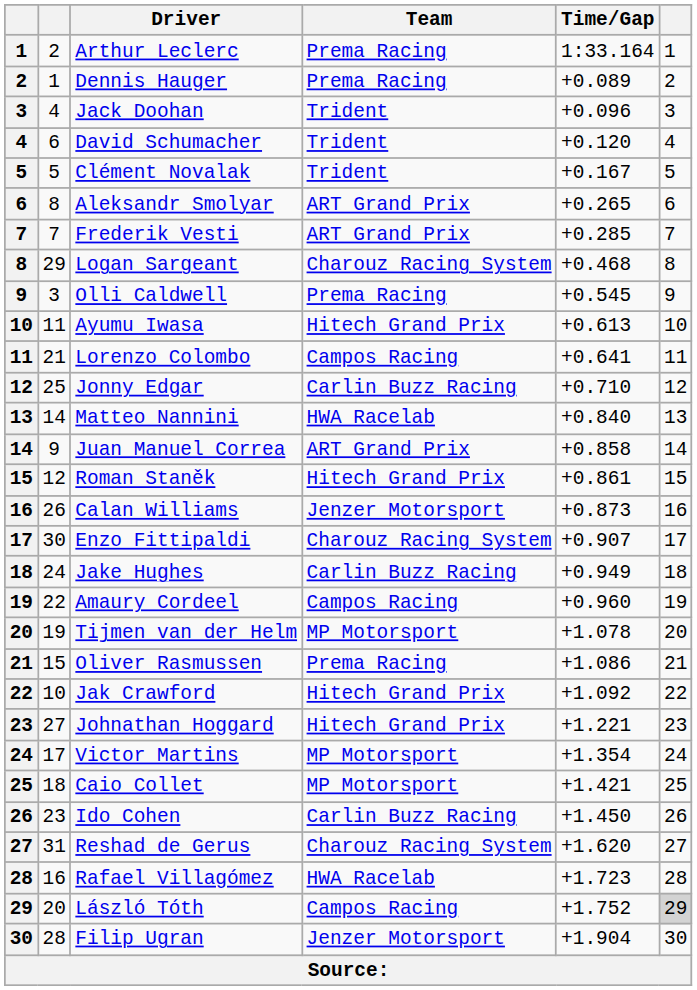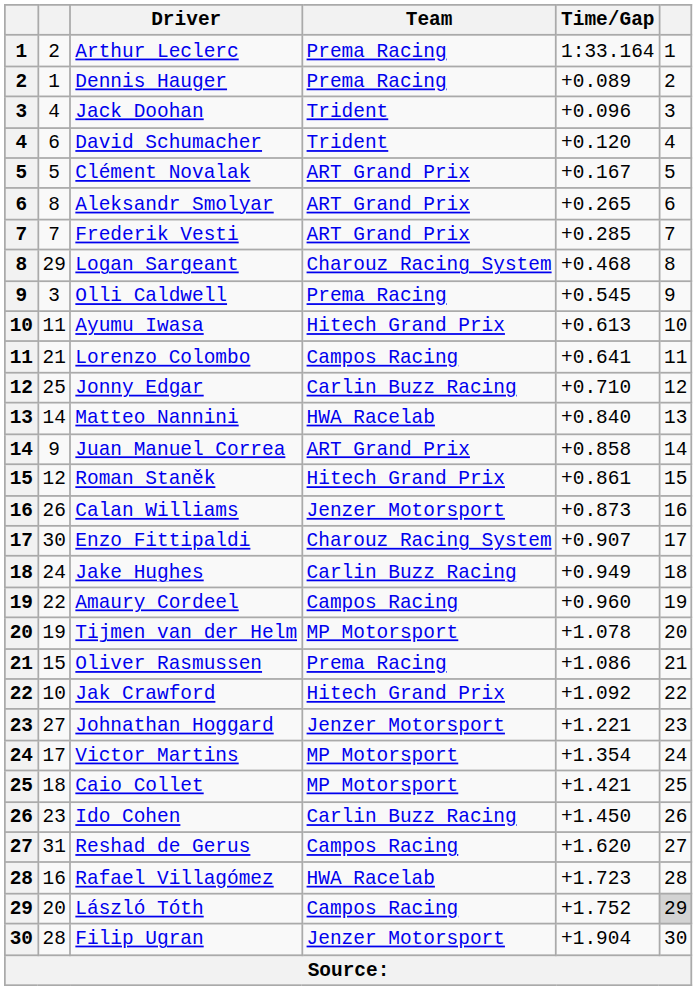 <table class="wikitable" style="font-size:85%">
 <tr>
 <th></th>
 <th></th>
 <th>Driver</th>
 <th>Team</th>
 <th>Time/Gap</th>
 <th></th>
 </tr>
 <tr>
 <th>1</th>
 <td align="center">2</td>
 <td> <a href='#'>Arthur Leclerc</a></td>
 <td><a href='#'>Prema Racing</a></td>
 <td>1:33.164</td>
 <td>1</td>
 </tr>
 <tr>
 <th>2</th>
 <td align="center">1</td>
 <td> <a href='#'>Dennis Hauger</a></td>
 <td><a href='#'>Prema Racing</a></td>
 <td>+0.089</td>
 <td>2</td>
 </tr>
 <tr>
 <th>3</th>
 <td align="center">4</td>
 <td> <a href='#'>Jack Doohan</a></td>
 <td><a href='#'>Trident</a></td>
 <td>+0.096</td>
 <td>3</td>
 </tr>
 <tr>
 <th>4</th>
 <td align="center">6</td>
 <td> <a href='#'>David Schumacher</a></td>
 <td><a href='#'>Trident</a></td>
 <td>+0.120</td>
 <td>4</td>
 </tr>
 <tr>
 <th>5</th>
 <td align="center">5</td>
 <td> <a href='#'>Clément Novalak</a></td>
-<td><a href='#'>Trident</a></td>
+<td><a href='#'>ART Grand Prix</a></td>
 <td>+0.167</td>
 <td>5</td>
 </tr>
 <tr>
 <th>6</th>
 <td align="center">8</td>
 <td> <a href='#'>Aleksandr Smolyar</a></td>
 <td><a href='#'>ART Grand Prix</a></td>
 <td>+0.265</td>
 <td>6</td>
 </tr>
 <tr>
 <th>7</th>
 <td align="center">7</td>
 <td> <a href='#'>Frederik Vesti</a></td>
 <td><a href='#'>ART Grand Prix</a></td>
 <td>+0.285</td>
 <td>7</td>
 </tr>
 <tr>
 <th>8</th>
 <td align="center">29</td>
 <td> <a href='#'>Logan Sargeant</a></td>
 <td><a href='#'>Charouz Racing System</a></td>
 <td>+0.468</td>
 <td>8</td>
 </tr>
 <tr>
 <th>9</th>
 <td align="center">3</td>
 <td> <a href='#'>Olli Caldwell</a></td>
 <td><a href='#'>Prema Racing</a></td>
 <td>+0.545</td>
 <td>9</td>
 </tr>
 <tr>
 <th>10</th>
 <td align="center">11</td>
 <td> <a href='#'>Ayumu Iwasa</a></td>
 <td><a href='#'>Hitech Grand Prix</a></td>
 <td>+0.613</td>
 <td>10</td>
 </tr>
 <tr>
 <th>11</th>
 <td align="center">21</td>
 <td> <a href='#'>Lorenzo Colombo</a></td>
 <td><a href='#'>Campos Racing</a></td>
 <td>+0.641</td>
 <td>11</td>
 </tr>
 <tr>
 <th>12</th>
 <td align="center">25</td>
 <td> <a href='#'>Jonny Edgar</a></td>
 <td><a href='#'>Carlin Buzz Racing</a></td>
 <td>+0.710</td>
 <td>12</td>
 </tr>
 <tr>
 <th>13</th>
 <td align="center">14</td>
 <td> <a href='#'>Matteo Nannini</a></td>
 <td><a href='#'>HWA Racelab</a></td>
 <td>+0.840</td>
 <td>13</td>
 </tr>
 <tr>
 <th>14</th>
 <td align="center">9</td>
 <td> <a href='#'>Juan Manuel Correa</a></td>
 <td><a href='#'>ART Grand Prix</a></td>
 <td>+0.858</td>
 <td>14</td>
 </tr>
 <tr>
 <th>15</th>
 <td align="center">12</td>
 <td> <a href='#'>Roman Staněk</a></td>
 <td><a href='#'>Hitech Grand Prix</a></td>
 <td>+0.861</td>
 <td>15</td>
 </tr>
 <tr>
 <th>16</th>
 <td align="center">26</td>
 <td> <a href='#'>Calan Williams</a></td>
 <td><a href='#'>Jenzer Motorsport</a></td>
 <td>+0.873</td>
 <td>16</td>
 </tr>
 <tr>
 <th>17</th>
 <td align="center">30</td>
 <td> <a href='#'>Enzo Fittipaldi</a></td>
 <td><a href='#'>Charouz Racing System</a></td>
 <td>+0.907</td>
 <td>17</td>
 </tr>
 <tr>
 <th>18</th>
 <td align="center">24</td>
 <td> <a href='#'>Jake Hughes</a></td>
 <td><a href='#'>Carlin Buzz Racing</a></td>
 <td>+0.949</td>
 <td>18</td>
 </tr>
 <tr>
 <th>19</th>
 <td align="center">22</td>
 <td> <a href='#'>Amaury Cordeel</a></td>
 <td><a href='#'>Campos Racing</a></td>
 <td>+0.960</td>
 <td>19</td>
 </tr>
 <tr>
 <th>20</th>
 <td align="center">19</td>
 <td> <a href='#'>Tijmen van der Helm</a></td>
 <td><a href='#'>MP Motorsport</a></td>
 <td>+1.078</td>
 <td>20</td>
 </tr>
 <tr>
 <th>21</th>
 <td align="center">15</td>
 <td> <a href='#'>Oliver Rasmussen</a></td>
 <td><a href='#'>Prema Racing</a></td>
 <td>+1.086</td>
 <td>21</td>
 </tr>
 <tr>
 <th>22</th>
 <td align="center">10</td>
 <td> <a href='#'>Jak Crawford</a></td>
 <td><a href='#'>Hitech Grand Prix</a></td>
 <td>+1.092</td>
 <td>22</td>
 </tr>
 <tr>
 <th>23</th>
 <td align="center">27</td>
 <td> <a href='#'>Johnathan Hoggard</a></td>
-<td><a href='#'>Hitech Grand Prix</a></td>
+<td><a href='#'>Jenzer Motorsport</a></td>
 <td>+1.221</td>
 <td>23</td>
 </tr>
 <tr>
 <th>24</th>
 <td align="center">17</td>
 <td> <a href='#'>Victor Martins</a></td>
 <td><a href='#'>MP Motorsport</a></td>
 <td>+1.354</td>
 <td>24</td>
 </tr>
 <tr>
 <th>25</th>
 <td align="center">18</td>
 <td> <a href='#'>Caio Collet</a></td>
 <td><a href='#'>MP Motorsport</a></td>
 <td>+1.421</td>
 <td>25</td>
 </tr>
 <tr>
 <th>26</th>
 <td align="center">23</td>
 <td> <a href='#'>Ido Cohen</a></td>
 <td><a href='#'>Carlin Buzz Racing</a></td>
 <td>+1.450</td>
 <td>26</td>
 </tr>
 <tr>
 <th>27</th>
 <td align="center">31</td>
 <td> <a href='#'>Reshad de Gerus</a></td>
-<td><a href='#'>Charouz Racing System</a></td>
+<td><a href='#'>Campos Racing</a></td>
 <td>+1.620</td>
 <td>27</td>
 </tr>
 <tr>
 <th>28</th>
 <td align="center">16</td>
 <td> <a href='#'>Rafael Villagómez</a></td>
 <td><a href='#'>HWA Racelab</a></td>
 <td>+1.723</td>
 <td>28</td>
 </tr>
 <tr>
 <th>29</th>
 <td align="center">20</td>
 <td> <a href='#'>László Tóth</a></td>
 <td><a href='#'>Campos Racing</a></td>
 <td>+1.752</td>
 <td style="background: lightgrey;">29</td>
 </tr>
 <tr>
 <th>30</th>
 <td align="center">28</td>
 <td> <a href='#'>Filip Ugran</a></td>
 <td><a href='#'>Jenzer Motorsport</a></td>
 <td>+1.904</td>
 <td>30</td>
 </tr>
 <tr>
 <th colspan="6">Source:</th>
 </tr>
 </table>
